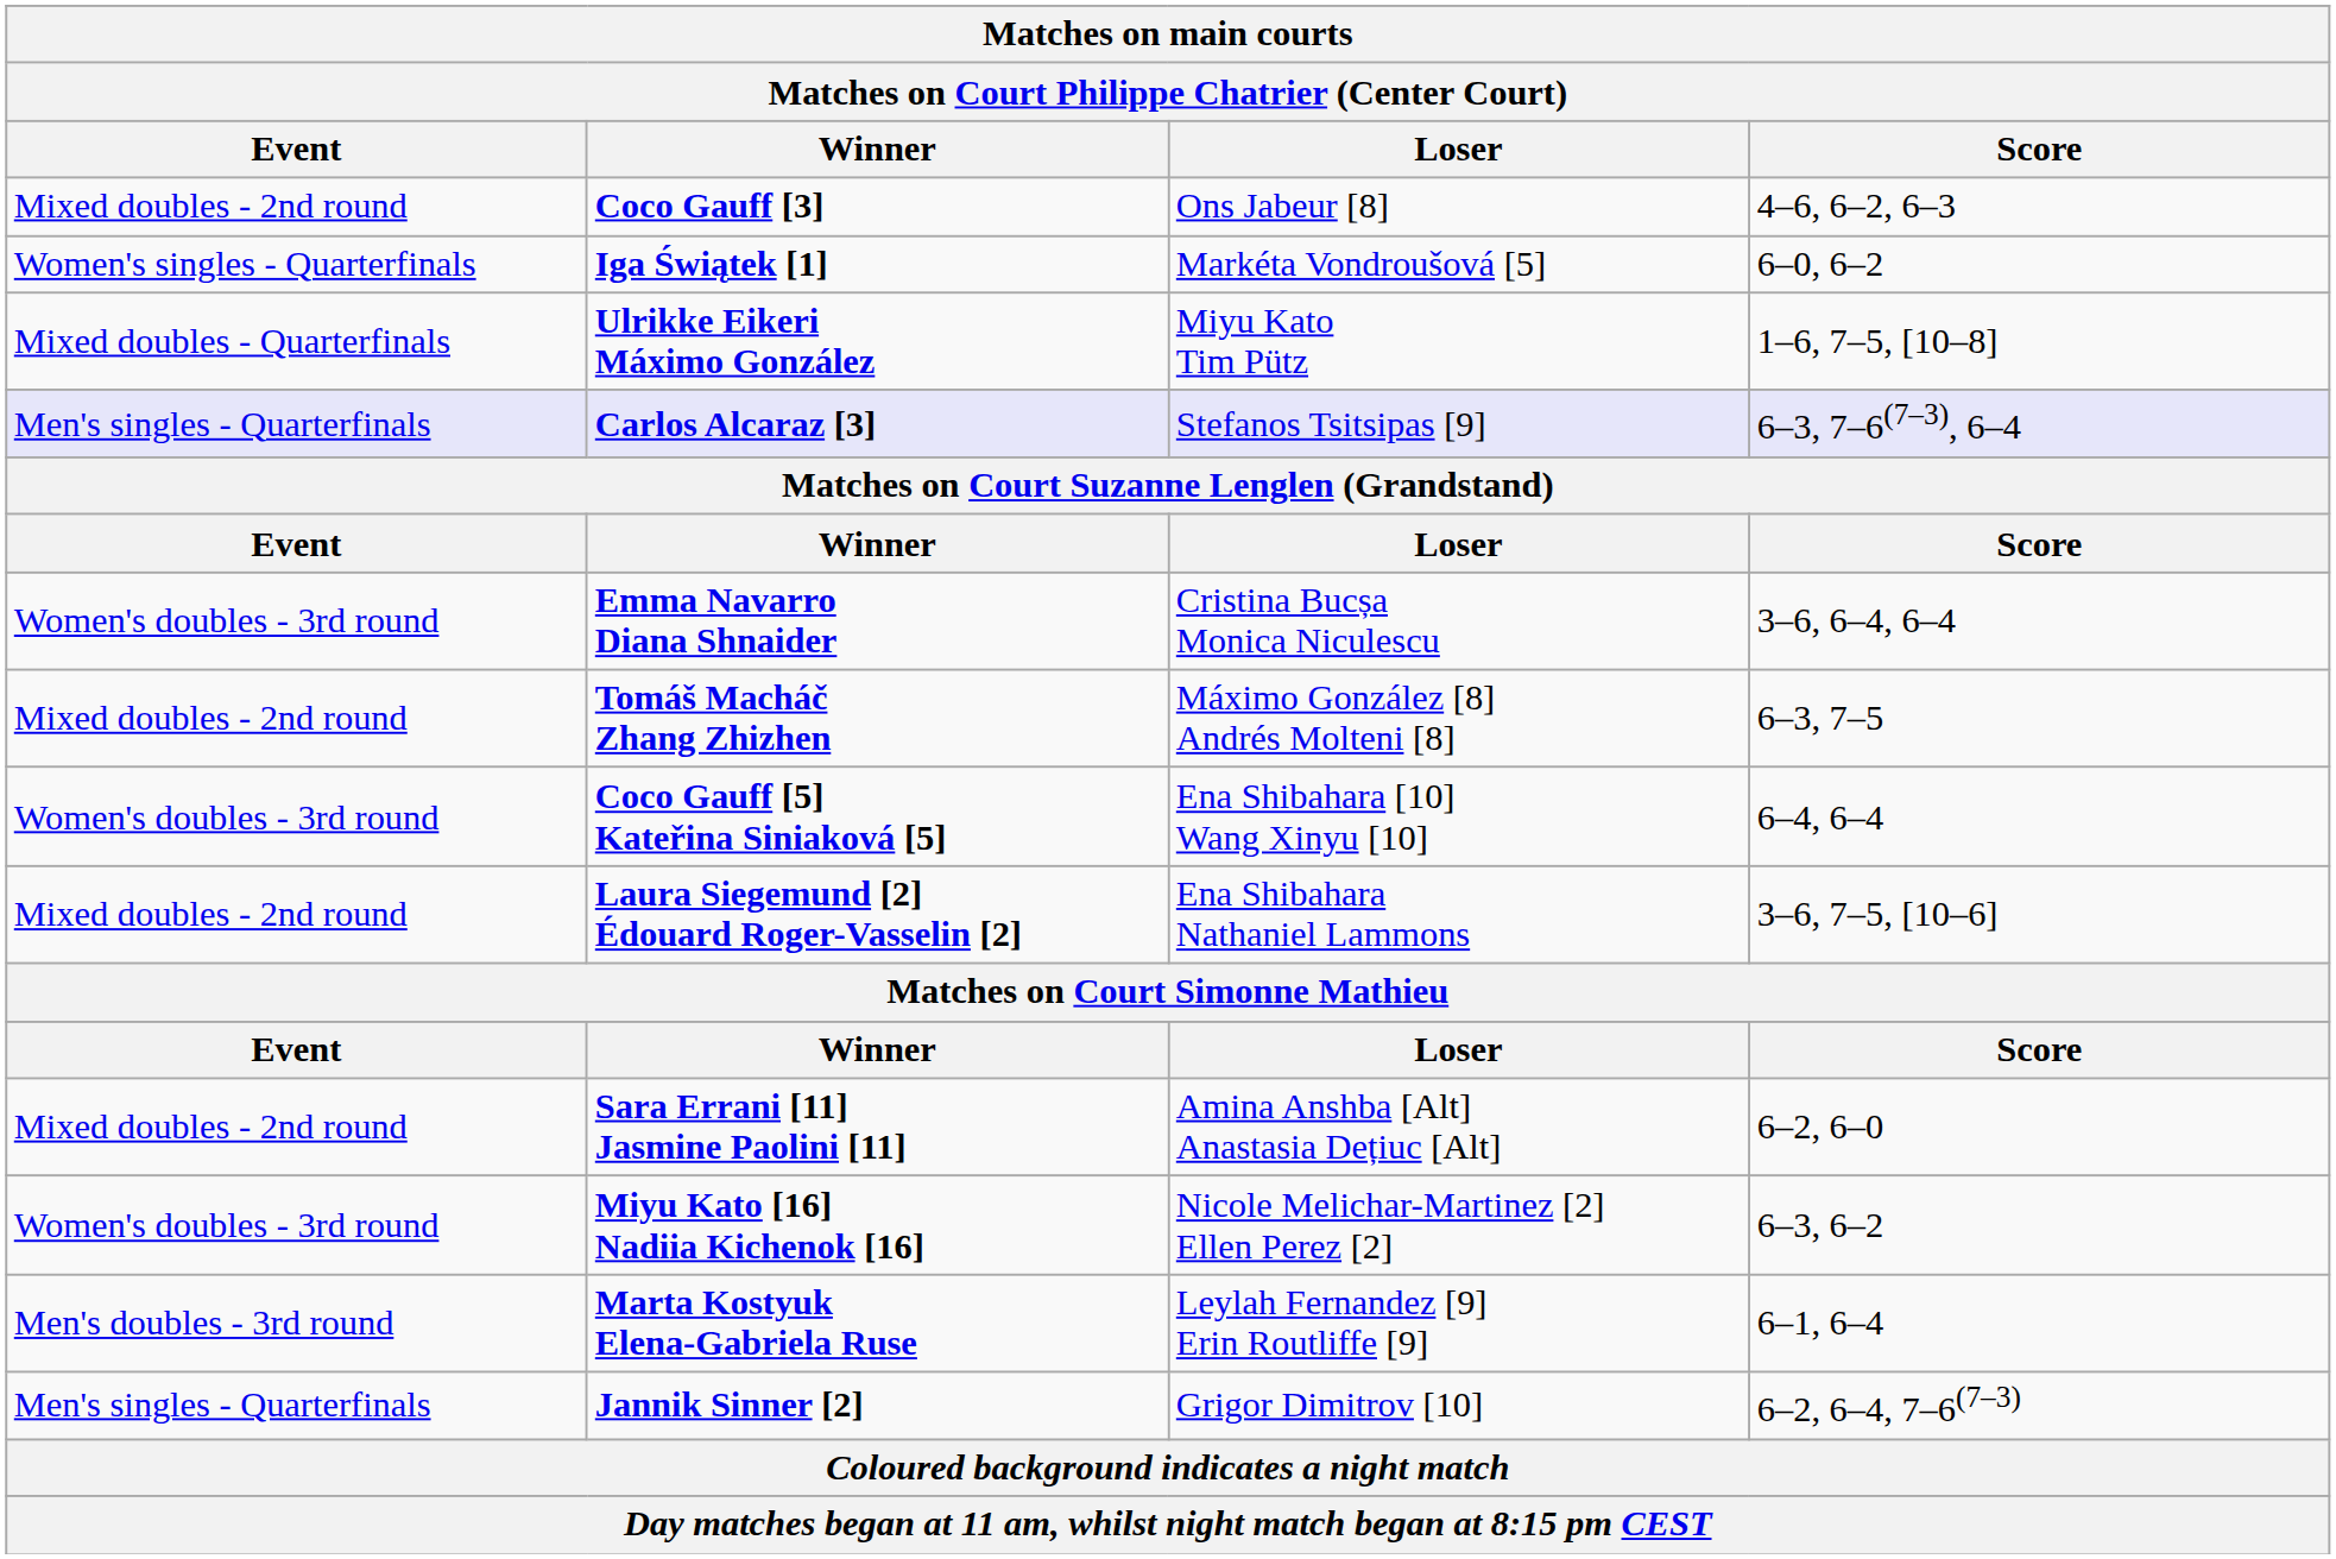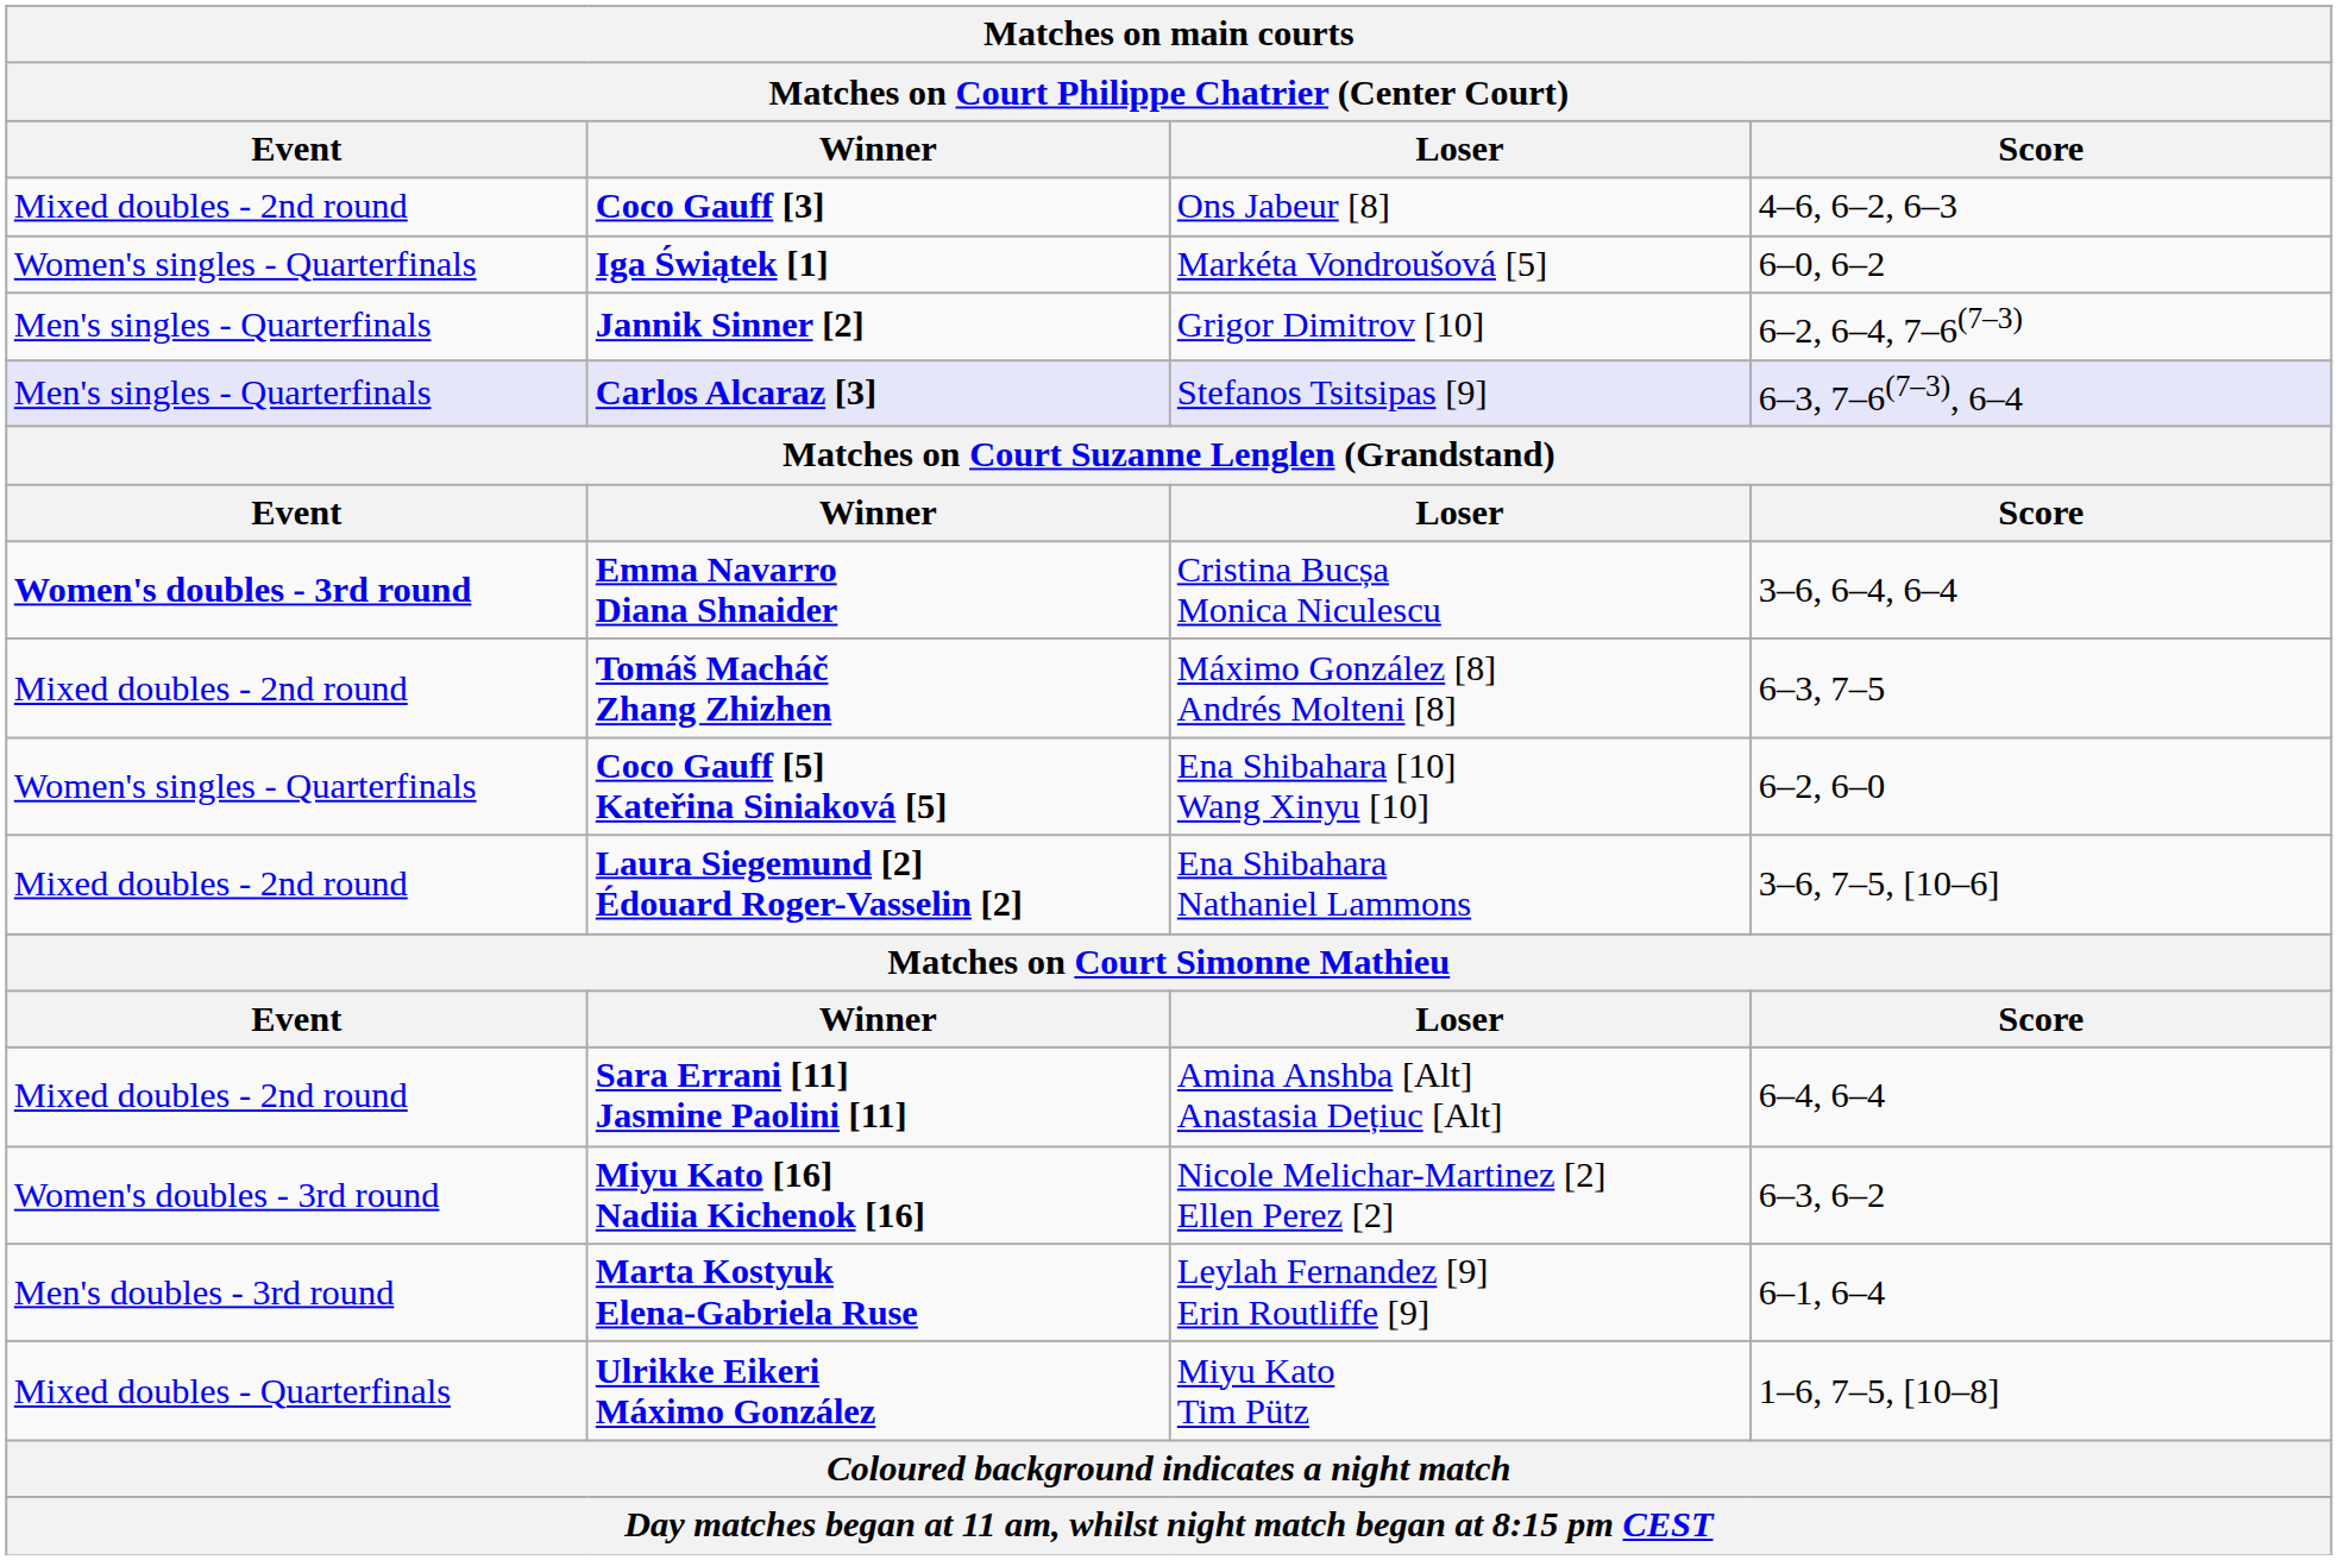 <table class="wikitable" style="margin:auto;">
 <tr>
 <th colspan=4 style=white-space:nowrap>Matches on main courts</th>
 </tr>
 <tr>
 <th colspan=4>Matches on <a href='#'>Court Philippe Chatrier</a> (Center Court)</th>
 </tr>
 <tr>
 <th width=250>Event</th>
 <th width=250>Winner</th>
 <th width=250>Loser</th>
 <th width=250>Score</th>
 </tr>
 <tr>
 <td><a href='#'>Mixed doubles - 2nd round</a></td>
 <td><strong> <a href='#'>Coco Gauff</a> [3]</strong></td>
 <td> <a href='#'>Ons Jabeur</a> [8]</td>
 <td>4–6, 6–2, 6–3</td>
 </tr>
 <tr>
 <td><a href='#'>Women's singles - Quarterfinals</a></td>
 <td><strong> <a href='#'>Iga Świątek</a> [1]</strong></td>
 <td> <a href='#'>Markéta Vondroušová</a> [5]</td>
 <td>6–0, 6–2</td>
 </tr>
 <tr>
-<td><a href='#'>Mixed doubles - Quarterfinals</a></td>
-<td><strong> <a href='#'>Ulrikke Eikeri</a><br> <a href='#'>Máximo González</a></strong></td>
-<td> <a href='#'>Miyu Kato</a><br> <a href='#'>Tim Pütz</a></td>
-<td>1–6, 7–5, [10–8]</td>
+<td><a href='#'>Men's singles - Quarterfinals</a></td>
+<td><strong> <a href='#'>Jannik Sinner</a> [2]</strong></td>
+<td> <a href='#'>Grigor Dimitrov</a> [10]</td>
+<td>6–2, 6–4, 7–6<sup>(7–3)</sup></td>
 </tr>
 <tr style="background:lavender">
 <td><a href='#'>Men's singles - Quarterfinals</a></td>
 <td><strong> <a href='#'>Carlos Alcaraz</a> [3]</strong></td>
 <td> <a href='#'>Stefanos Tsitsipas</a> [9]</td>
 <td>6–3, 7–6<sup>(7–3)</sup>, 6–4</td>
 </tr>
 <tr>
 <th colspan=4>Matches on <a href='#'>Court Suzanne Lenglen</a> (Grandstand)</th>
 </tr>
 <tr>
 <th width=250>Event</th>
 <th width=250>Winner</th>
 <th width=250>Loser</th>
 <th width=250>Score</th>
 </tr>
 <tr>
-<td><a href='#'>Women's doubles - 3rd round</a></td>
+<td><strong><a href='#'>Women's doubles - 3rd round</a></strong></td>
 <td><strong> <a href='#'>Emma Navarro</a> <br>  <a href='#'>Diana Shnaider</a></strong></td>
 <td> <a href='#'>Cristina Bucșa</a> <br>  <a href='#'>Monica Niculescu</a></td>
 <td>3–6, 6–4, 6–4</td>
 </tr>
 <tr>
 <td><a href='#'>Mixed doubles - 2nd round</a></td>
 <td><strong> <a href='#'>Tomáš Macháč</a><br> <a href='#'>Zhang Zhizhen</a></strong></td>
 <td> <a href='#'>Máximo González</a> [8]<br> <a href='#'>Andrés Molteni</a> [8]</td>
 <td>6–3, 7–5</td>
 </tr>
 <tr>
-<td><a href='#'>Women's doubles - 3rd round</a></td>
+<td><a href='#'>Women's singles - Quarterfinals</a></td>
 <td><strong> <a href='#'>Coco Gauff</a> [5] <br>  <a href='#'>Kateřina Siniaková</a> [5]</strong></td>
 <td> <a href='#'>Ena Shibahara</a> [10] <br>  <a href='#'>Wang Xinyu</a> [10]</td>
-<td>6–4, 6–4</td>
+<td>6–2, 6–0</td>
 </tr>
 <tr>
 <td><a href='#'>Mixed doubles - 2nd round</a></td>
 <td><strong> <a href='#'>Laura Siegemund</a> [2] <br>  <a href='#'>Édouard Roger-Vasselin</a> [2]</strong></td>
 <td> <a href='#'>Ena Shibahara</a> <br>  <a href='#'>Nathaniel Lammons</a></td>
 <td>3–6, 7–5, [10–6]</td>
 </tr>
 <tr>
 <th colspan=4>Matches on <a href='#'>Court Simonne Mathieu</a></th>
 </tr>
 <tr>
 <th width=250>Event</th>
 <th width=250>Winner</th>
 <th width=250>Loser</th>
 <th width=250>Score</th>
 </tr>
 <tr>
 <td><a href='#'>Mixed doubles - 2nd round</a></td>
 <td><strong> <a href='#'>Sara Errani</a> [11] <br>  <a href='#'>Jasmine Paolini</a> [11]</strong></td>
 <td> <a href='#'>Amina Anshba</a> [Alt] <br>  <a href='#'>Anastasia Dețiuc</a> [Alt]</td>
-<td>6–2, 6–0</td>
+<td>6–4, 6–4</td>
 </tr>
 <tr>
 <td><a href='#'>Women's doubles - 3rd round</a></td>
 <td><strong> <a href='#'>Miyu Kato</a> [16]<br> <a href='#'>Nadiia Kichenok</a> [16]</strong></td>
 <td> <a href='#'>Nicole Melichar-Martinez</a> [2]<br> <a href='#'>Ellen Perez</a> [2]</td>
 <td>6–3, 6–2</td>
 </tr>
 <tr>
 <td><a href='#'>Men's doubles - 3rd round</a></td>
 <td><strong> <a href='#'>Marta Kostyuk</a><br> <a href='#'>Elena-Gabriela Ruse</a></strong></td>
 <td> <a href='#'>Leylah Fernandez</a> [9]<br> <a href='#'>Erin Routliffe</a> [9]</td>
 <td>6–1, 6–4</td>
 </tr>
 <tr>
-<td><a href='#'>Men's singles - Quarterfinals</a></td>
-<td><strong> <a href='#'>Jannik Sinner</a> [2]</strong></td>
-<td> <a href='#'>Grigor Dimitrov</a> [10]</td>
-<td>6–2, 6–4, 7–6<sup>(7–3)</sup></td>
+<td><a href='#'>Mixed doubles - Quarterfinals</a></td>
+<td><strong> <a href='#'>Ulrikke Eikeri</a><br> <a href='#'>Máximo González</a></strong></td>
+<td> <a href='#'>Miyu Kato</a><br> <a href='#'>Tim Pütz</a></td>
+<td>1–6, 7–5, [10–8]</td>
 </tr>
 <tr>
 <th colspan=4><em>Coloured background indicates a night match</em></th>
 </tr>
 <tr>
 <th colspan=4><em>Day matches began at 11 am, whilst night match began at 8:15 pm <a href='#'>CEST</a></em></th>
 </tr>
 </table>
